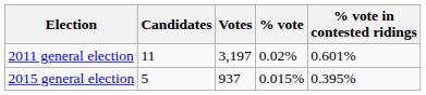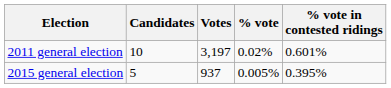 <table class="wikitable">
 <tr>
 <th>Election</th>
 <th>Candidates</th>
 <th>Votes</th>
 <th>% vote</th>
 <th>% vote in<br>contested ridings</th>
 </tr>
 <tr>
 <td><a href='#'>2011 general election</a></td>
-<td>11</td>
+<td>10</td>
 <td>3,197</td>
 <td>0.02%</td>
 <td>0.601%</td>
 </tr>
 <tr>
 <td><a href='#'>2015 general election</a></td>
 <td>5</td>
 <td>937</td>
-<td>0.015%</td>
+<td>0.005%</td>
 <td>0.395%</td>
 </tr>
 </table>
